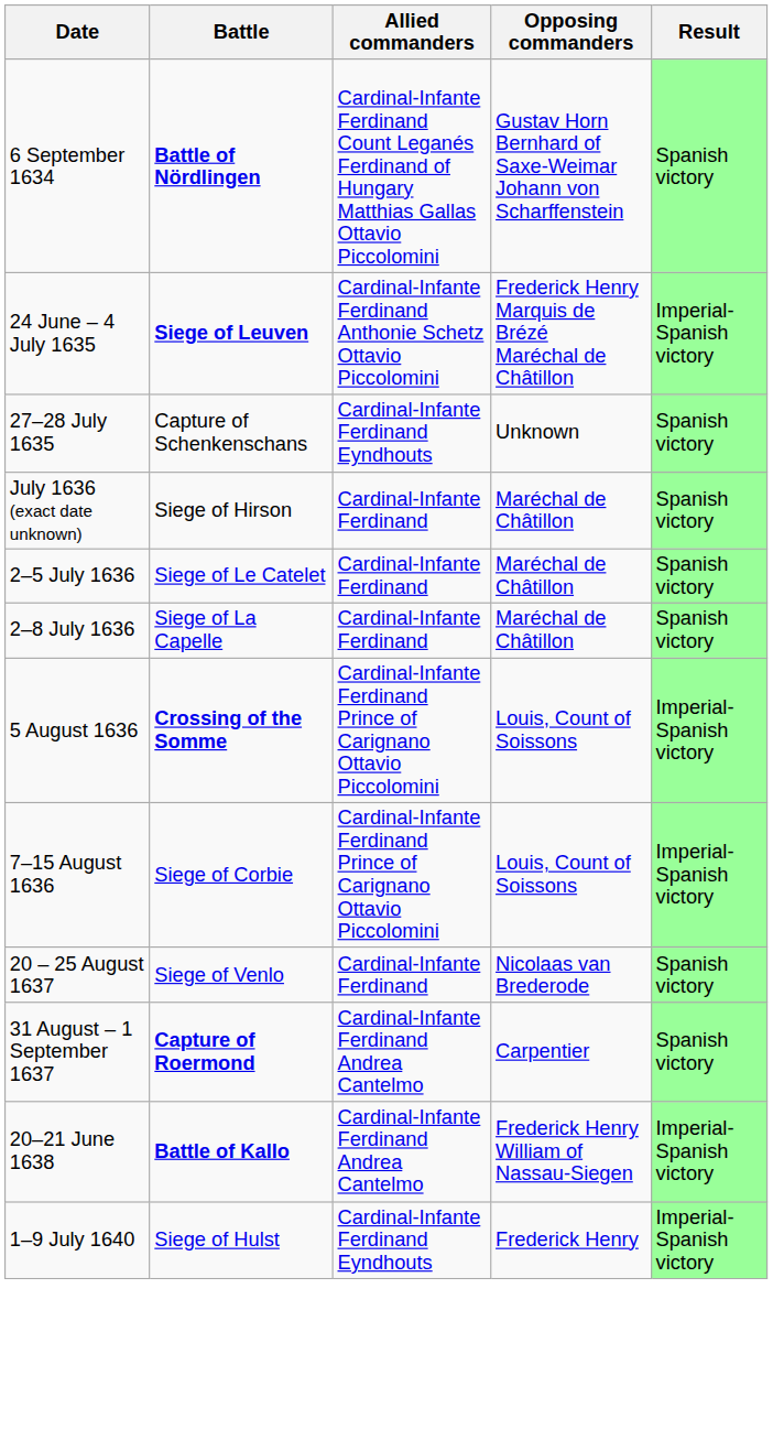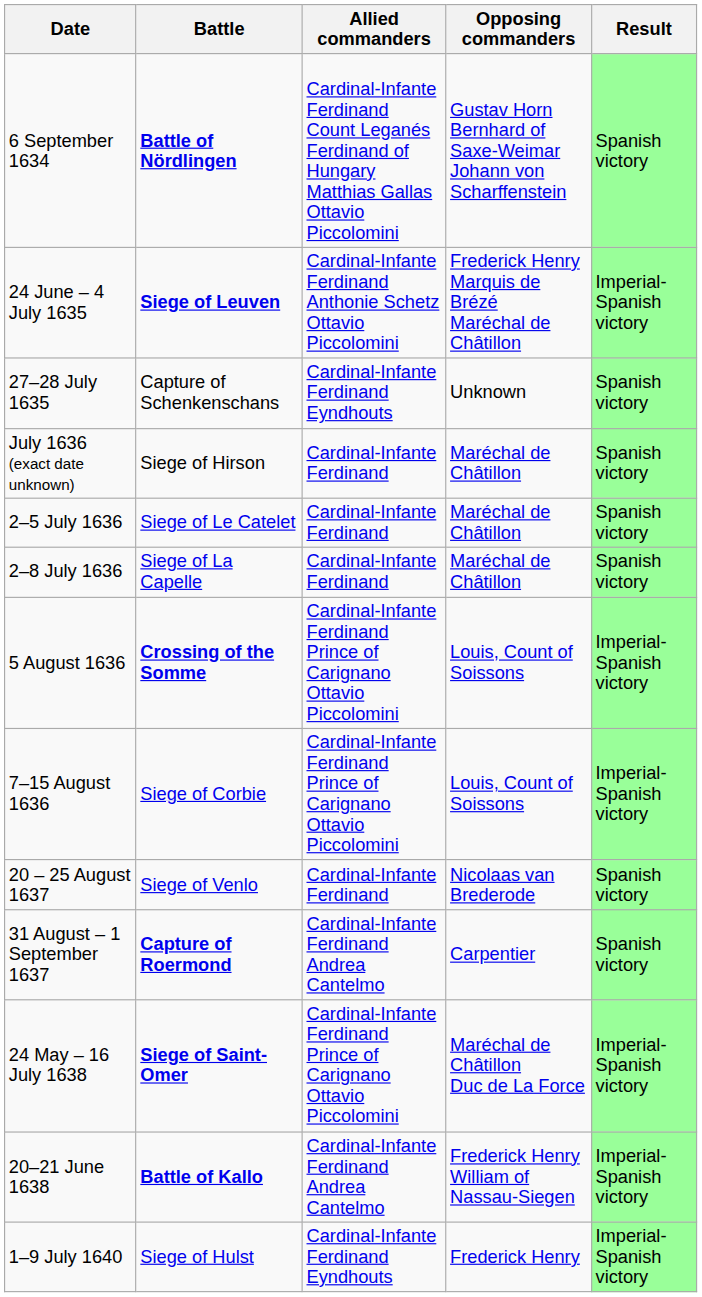 <table class="wikitable sortable">
 <tr>
 <th data-sort-type=date>Date</th>
 <th>Battle</th>
 <th>Allied commanders</th>
 <th>Opposing commanders</th>
 <th>Result</th>
 </tr>
 <tr>
 <td>6 September 1634</td>
 <td><strong><a href='#'>Battle of Nördlingen</a></strong></td>
 <td><br> <a href='#'>Cardinal-Infante Ferdinand</a><br> <a href='#'>Count Leganés</a><br> <a href='#'>Ferdinand of Hungary</a><br> <a href='#'>Matthias Gallas</a><br> <a href='#'>Ottavio Piccolomini</a></td>
 <td> <a href='#'>Gustav Horn</a> <br> <a href='#'>Bernhard of Saxe-Weimar</a><br> <a href='#'>Johann von Scharffenstein</a> </td>
 <td bgcolor="#99ff99">Spanish victory</td>
 </tr>
 <tr>
 <td>24 June – 4 July 1635</td>
 <td><strong><a href='#'>Siege of Leuven</a></strong></td>
 <td> <a href='#'>Cardinal-Infante Ferdinand</a><br> <a href='#'>Anthonie Schetz</a><br> <a href='#'>Ottavio Piccolomini</a></td>
 <td> <a href='#'>Frederick Henry</a><br> <a href='#'>Marquis de Brézé</a><br> <a href='#'>Maréchal de Châtillon</a></td>
 <td bgcolor="#99ff99">Imperial-Spanish victory</td>
 </tr>
 <tr>
 <td>27–28 July 1635</td>
 <td>Capture of Schenkenschans</td>
 <td> <a href='#'>Cardinal-Infante Ferdinand</a><br> <a href='#'>Eyndhouts</a></td>
 <td> Unknown</td>
 <td bgcolor="#99ff99">Spanish victory</td>
 </tr>
 <tr>
 <td>July 1636 <small>(exact date unknown)</small></td>
 <td>Siege of Hirson</td>
 <td> <a href='#'>Cardinal-Infante Ferdinand</a></td>
 <td> <a href='#'>Maréchal de Châtillon</a></td>
 <td bgcolor="#99ff99">Spanish victory</td>
 </tr>
 <tr>
 <td>2–5 July 1636</td>
 <td><a href='#'>Siege of Le Catelet</a></td>
 <td> <a href='#'>Cardinal-Infante Ferdinand</a></td>
 <td> <a href='#'>Maréchal de Châtillon</a></td>
 <td bgcolor="#99ff99">Spanish victory</td>
 </tr>
 <tr>
 <td>2–8 July 1636</td>
 <td><a href='#'>Siege of La Capelle</a></td>
 <td> <a href='#'>Cardinal-Infante Ferdinand</a></td>
 <td> <a href='#'>Maréchal de Châtillon</a></td>
 <td bgcolor="#99ff99">Spanish victory</td>
 </tr>
 <tr>
 <td>5 August 1636</td>
 <td><strong><a href='#'>Crossing of the Somme</a></strong></td>
 <td> <a href='#'>Cardinal-Infante Ferdinand</a><br><a href='#'> Prince of Carignano</a><br>  <a href='#'>Ottavio Piccolomini</a></td>
 <td> <a href='#'>Louis, Count of Soissons</a></td>
 <td bgcolor="#99ff99">Imperial-Spanish victory</td>
 </tr>
 <tr>
 <td>7–15 August 1636</td>
 <td><a href='#'>Siege of Corbie</a></td>
 <td> <a href='#'>Cardinal-Infante Ferdinand</a><br><a href='#'> Prince of Carignano</a><br>  <a href='#'>Ottavio Piccolomini</a></td>
 <td> <a href='#'>Louis, Count of Soissons</a></td>
 <td bgcolor="#99ff99">Imperial-Spanish victory</td>
 </tr>
 <tr>
 <td>20 – 25 August 1637</td>
 <td><a href='#'>Siege of Venlo</a></td>
 <td> <a href='#'>Cardinal-Infante Ferdinand</a></td>
 <td> <a href='#'>Nicolaas van Brederode</a></td>
 <td bgcolor="#99ff99">Spanish victory</td>
 </tr>
 <tr>
 <td>31 August – 1 September 1637</td>
 <td><strong><a href='#'>Capture of Roermond</a></strong></td>
 <td> <a href='#'>Cardinal-Infante Ferdinand</a><br> <a href='#'>Andrea Cantelmo</a></td>
 <td> <a href='#'>Carpentier</a></td>
 <td bgcolor="#99ff99">Spanish victory</td>
 </tr>
 <tr>
+<td>24 May – 16 July 1638</td>
+<td><strong><a href='#'>Siege of Saint-Omer</a></strong></td>
+<td> <a href='#'>Cardinal-Infante Ferdinand</a><br> <a href='#'>Prince of Carignano</a><br> <a href='#'>Ottavio Piccolomini</a></td>
+<td> <a href='#'> Maréchal de Châtillon</a><br> <a href='#'> Duc de La Force</a></td>
+<td bgcolor="#99ff99">Imperial-Spanish victory</td>
+</tr>
+<tr>
 <td>20–21 June 1638</td>
 <td><strong><a href='#'>Battle of Kallo</a></strong></td>
 <td> <a href='#'>Cardinal-Infante Ferdinand</a><br> <a href='#'>Andrea Cantelmo</a></td>
 <td> <a href='#'>Frederick Henry</a><br> <a href='#'>William of Nassau-Siegen</a></td>
 <td bgcolor="#99ff99">Imperial-Spanish victory</td>
 </tr>
 <tr>
 <td>1–9 July 1640</td>
 <td><a href='#'>Siege of Hulst</a></td>
 <td> <a href='#'>Cardinal-Infante Ferdinand</a><br> <a href='#'>Eyndhouts</a></td>
 <td> <a href='#'>Frederick Henry</a></td>
 <td bgcolor="#99ff99">Imperial-Spanish victory</td>
 </tr>
 </table>
